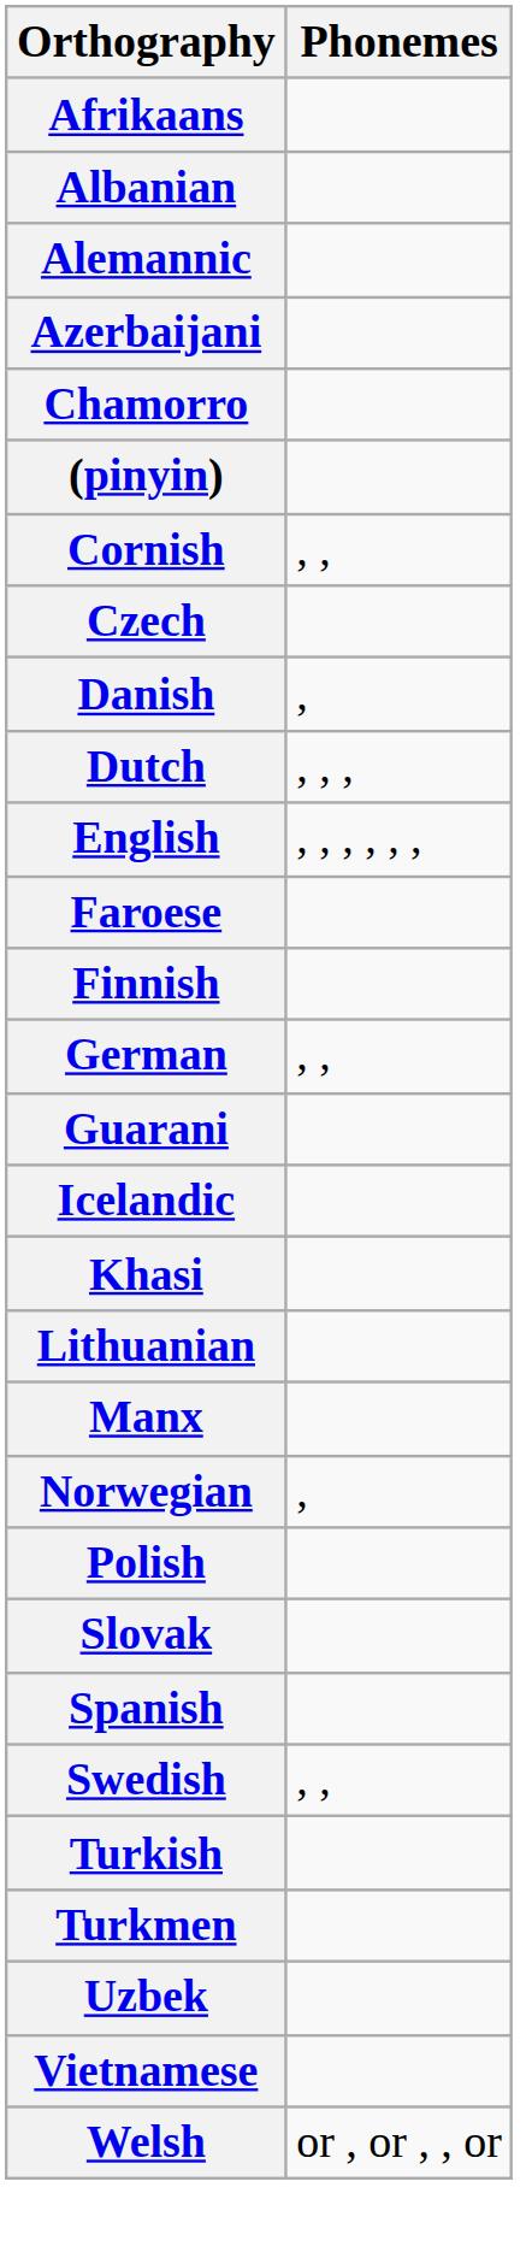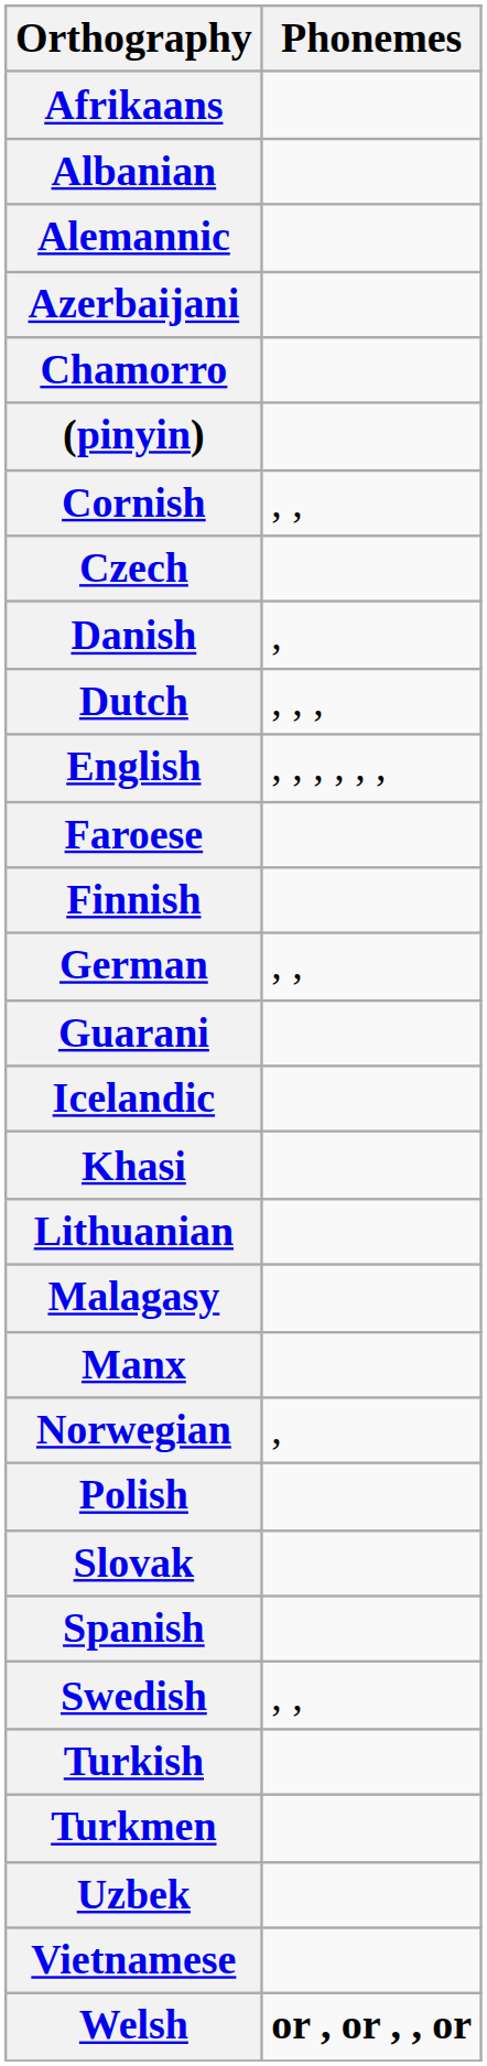 <table class="wikitable mw-collapsible">
 <tr>
 <th>Orthography</th>
 <th>Phonemes</th>
 </tr>
 <tr>
 <th><a href='#'>Afrikaans</a></th>
 <td></td>
 </tr>
 <tr>
 <th><a href='#'>Albanian</a></th>
 <td></td>
 </tr>
 <tr>
 <th><a href='#'>Alemannic</a></th>
 <td></td>
 </tr>
 <tr>
 <th><a href='#'>Azerbaijani</a></th>
 <td></td>
 </tr>
 <tr>
 <th><a href='#'>Chamorro</a></th>
 <td></td>
 </tr>
 <tr>
 <th> (<a href='#'>pinyin</a>)</th>
 <td></td>
 </tr>
 <tr>
 <th><a href='#'>Cornish</a></th>
 <td>, , </td>
 </tr>
 <tr>
 <th><a href='#'>Czech</a></th>
 <td></td>
 </tr>
 <tr>
 <th><a href='#'>Danish</a></th>
 <td>, </td>
 </tr>
 <tr>
 <th><a href='#'>Dutch</a></th>
 <td>, , , </td>
 </tr>
 <tr>
 <th><a href='#'>English</a></th>
 <td>, , , , , , </td>
 </tr>
 <tr>
 <th><a href='#'>Faroese</a></th>
 <td></td>
 </tr>
 <tr>
 <th><a href='#'>Finnish</a></th>
 <td></td>
 </tr>
 <tr>
 <th><a href='#'>German</a></th>
 <td>, , </td>
 </tr>
 <tr>
 <th><a href='#'>Guarani</a></th>
 <td></td>
 </tr>
 <tr>
 <th><a href='#'>Icelandic</a></th>
 <td></td>
 </tr>
 <tr>
 <th><a href='#'>Khasi</a></th>
 <td></td>
 </tr>
 <tr>
 <th><a href='#'>Lithuanian</a></th>
 <td></td>
 </tr>
 <tr>
+<th><a href='#'>Malagasy</a></th>
+<td></td>
+</tr>
+<tr>
 <th><a href='#'>Manx</a></th>
 <td></td>
 </tr>
 <tr>
 <th><a href='#'>Norwegian</a></th>
 <td>, </td>
 </tr>
 <tr>
 <th><a href='#'>Polish</a></th>
 <td></td>
 </tr>
 <tr>
 <th><a href='#'>Slovak</a></th>
 <td></td>
 </tr>
 <tr>
 <th><a href='#'>Spanish</a></th>
 <td></td>
 </tr>
 <tr>
 <th><a href='#'>Swedish</a></th>
 <td>, , </td>
 </tr>
 <tr>
 <th><a href='#'>Turkish</a></th>
 <td></td>
 </tr>
 <tr>
 <th><a href='#'>Turkmen</a></th>
 <td></td>
 </tr>
 <tr>
 <th><a href='#'>Uzbek</a></th>
 <td></td>
 </tr>
 <tr>
 <th><a href='#'>Vietnamese</a></th>
 <td></td>
 </tr>
 <tr>
 <th><a href='#'>Welsh</a></th>
-<td> or ,  or , ,  or </td>
+<td><strong> or ,  or , ,  or </strong></td>
 </tr>
 </table>
